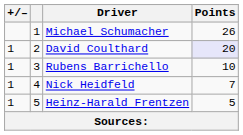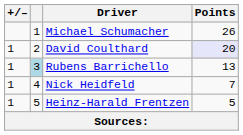 <table class="wikitable" style="font-size: 85%;">
 <tr>
 <th scope="col">+/–</th>
 <th scope="col"></th>
 <th scope="col">Driver</th>
 <th scope="col">Points</th>
 </tr>
 <tr>
 <td align="left"></td>
 <td align="center">1</td>
 <td> <a href='#'>Michael Schumacher</a></td>
 <td align="right">26</td>
 </tr>
 <tr>
 <td align="left"> 1</td>
 <td align="center">2</td>
 <td> <a href='#'>David Coulthard</a></td>
 <td align="right" style="background: lavender;">20</td>
 </tr>
 <tr>
 <td align="left"> 1</td>
-<td align="center">3</td>
+<td align="center" style="background: lightblue;">3</td>
 <td> <a href='#'>Rubens Barrichello</a></td>
-<td align="right">10</td>
+<td align="right">13</td>
 </tr>
 <tr>
 <td align="left"> 1</td>
 <td align="center">4</td>
 <td> <a href='#'>Nick Heidfeld</a></td>
 <td align="right">7</td>
 </tr>
 <tr>
 <td align="left"> 1</td>
 <td align="center">5</td>
 <td> <a href='#'>Heinz-Harald Frentzen</a></td>
 <td align="right">5</td>
 </tr>
 <tr>
 <th colspan=4>Sources:</th>
 </tr>
 </table>
